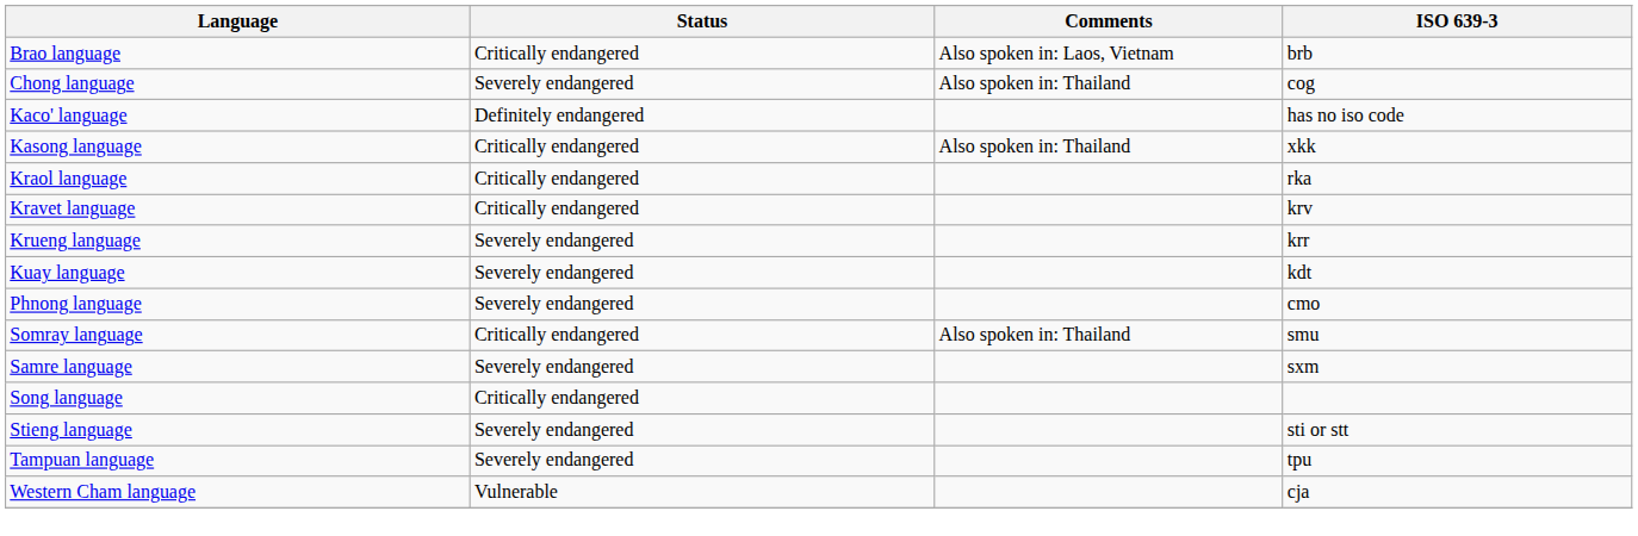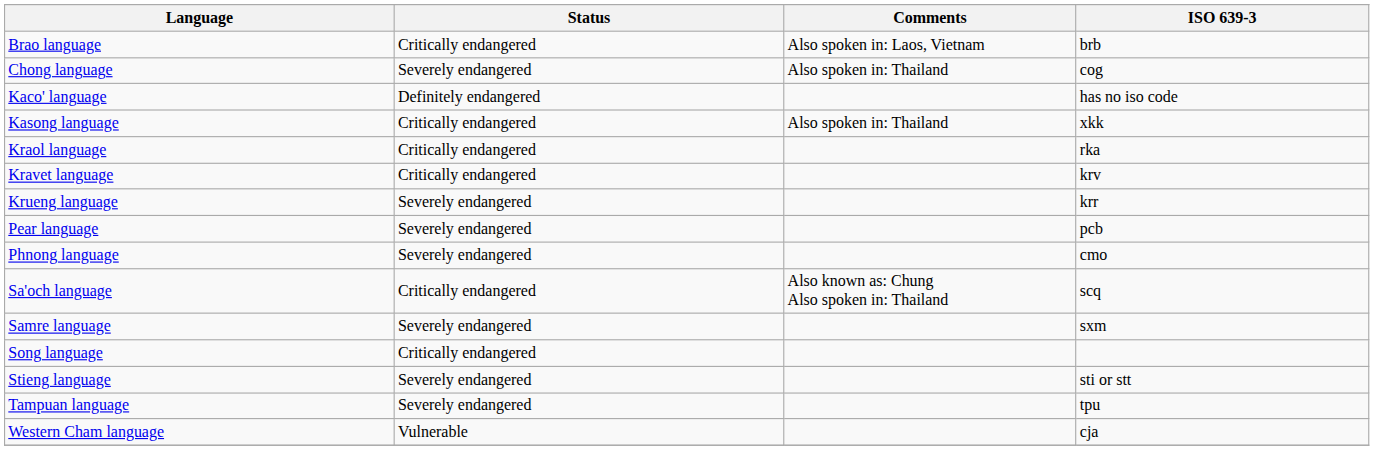 <table class="wikitable" align="center" style="font-size:90%">
 <tr>
 </tr>
 <tr>
 <th width="20%">Language</th>
 <th width="20%">Status</th>
 <th width="15%">Comments</th>
 <th width="15%">ISO 639-3</th>
 </tr>
 <tr>
 <td><a href='#'>Brao language</a></td>
 <td>Critically endangered</td>
 <td>Also spoken in: Laos, Vietnam</td>
 <td>brb</td>
 </tr>
 <tr>
 <td><a href='#'>Chong language</a></td>
 <td>Severely endangered</td>
 <td>Also spoken in: Thailand</td>
 <td>cog</td>
 </tr>
 <tr>
 <td><a href='#'>Kaco' language</a></td>
 <td>Definitely endangered</td>
 <td> </td>
 <td>has no iso code</td>
 </tr>
 <tr>
 <td><a href='#'>Kasong language</a></td>
 <td>Critically endangered</td>
 <td>Also spoken in: Thailand</td>
 <td>xkk</td>
 </tr>
 <tr>
 <td><a href='#'>Kraol language</a></td>
 <td>Critically endangered</td>
 <td> </td>
 <td>rka</td>
 </tr>
 <tr>
 <td><a href='#'>Kravet language</a></td>
 <td>Critically endangered</td>
 <td> </td>
 <td>krv</td>
 </tr>
 <tr>
 <td><a href='#'>Krueng language</a></td>
 <td>Severely endangered</td>
 <td> </td>
 <td>krr</td>
 </tr>
 <tr>
-<td><a href='#'>Kuay language</a></td>
+<td><a href='#'>Pear language</a></td>
 <td>Severely endangered</td>
 <td> </td>
-<td>kdt</td>
+<td>pcb</td>
 </tr>
 <tr>
 <td><a href='#'>Phnong language</a></td>
 <td>Severely endangered</td>
 <td> </td>
 <td>cmo</td>
 </tr>
 <tr>
-<td><a href='#'>Somray language</a></td>
+<td><a href='#'>Sa'och language</a></td>
 <td>Critically endangered</td>
-<td>Also spoken in: Thailand</td>
-<td>smu</td>
+<td>Also known as: Chung<br>Also spoken in: Thailand</td>
+<td>scq</td>
 </tr>
 <tr>
 <td><a href='#'>Samre language</a></td>
 <td>Severely endangered</td>
 <td> </td>
 <td>sxm</td>
 </tr>
 <tr>
 <td><a href='#'>Song language</a></td>
 <td>Critically endangered</td>
 <td> </td>
 <td> </td>
 </tr>
 <tr>
 <td><a href='#'>Stieng language</a></td>
 <td>Severely endangered</td>
 <td> </td>
 <td>sti or stt</td>
 </tr>
 <tr>
 <td><a href='#'>Tampuan language</a></td>
 <td>Severely endangered</td>
 <td> </td>
 <td>tpu</td>
 </tr>
 <tr>
 <td><a href='#'>Western Cham language</a></td>
 <td>Vulnerable</td>
 <td> </td>
 <td>cja</td>
 </tr>
 <tr>
 </tr>
 </table>
